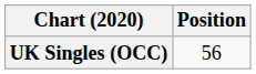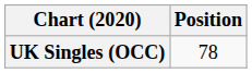 <table class="wikitable plainrowheaders" style="text-align:center">
 <tr>
 <th scope="col">Chart (2020)</th>
 <th scope="col">Position</th>
 </tr>
 <tr>
 <th scope="row">UK Singles (OCC)</th>
-<td>56</td>
+<td>78</td>
 </tr>
 </table>
